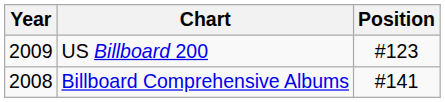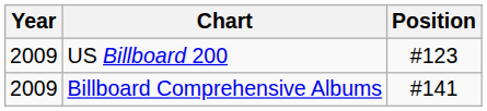 <table class="wikitable">
 <tr>
 <th align="left">Year</th>
 <th align="left">Chart</th>
 <th align="left">Position</th>
 </tr>
 <tr>
 <td align="left">2009</td>
 <td align="left">US <a href='#'><em>Billboard</em> 200</a></td>
 <td align="center">#123</td>
 </tr>
 <tr>
-<td align="left">2008</td>
+<td align="left">2009</td>
 <td align="left"><a href='#'>Billboard Comprehensive Albums</a></td>
 <td align="center">#141</td>
 </tr>
 </table>
